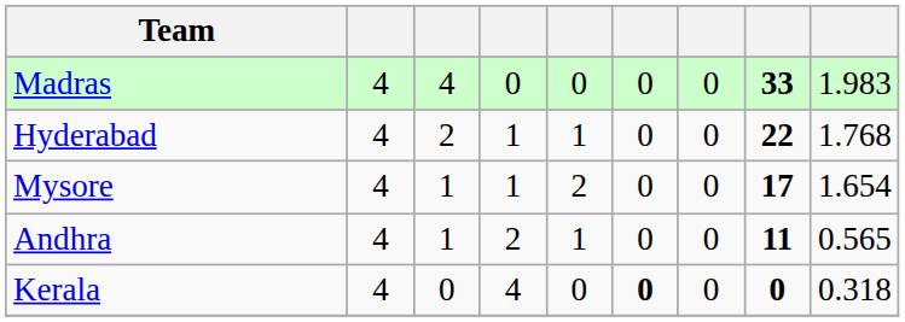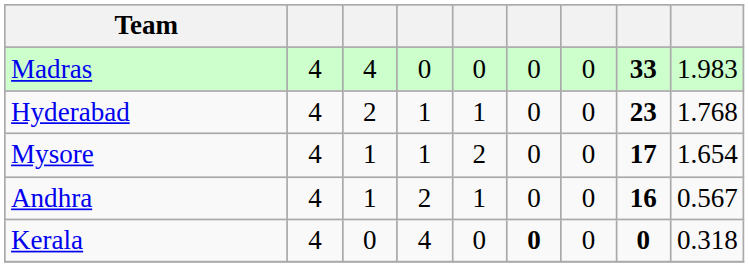 <table class="wikitable" style="text-align:center">
 <tr>
 <th style="width:160px">Team</th>
 <th style="width:25px"></th>
 <th style="width:25px"></th>
 <th style="width:25px"></th>
 <th style="width:25px"></th>
 <th style="width:25px"></th>
 <th style="width:25px"></th>
 <th style="width:25px"></th>
 <th style="width:25px;"></th>
 </tr>
 <tr style="background:#cfc;">
 <td style="text-align:left"><a href='#'>Madras</a></td>
 <td>4</td>
 <td>4</td>
 <td>0</td>
 <td>0</td>
 <td>0</td>
 <td>0</td>
 <td><strong>33</strong></td>
 <td>1.983</td>
 </tr>
 <tr>
 <td style="text-align:left"><a href='#'>Hyderabad</a></td>
 <td>4</td>
 <td>2</td>
 <td>1</td>
 <td>1</td>
 <td>0</td>
 <td>0</td>
-<td><strong>22</strong></td>
+<td><strong>23</strong></td>
 <td>1.768</td>
 </tr>
 <tr>
 <td style="text-align:left"><a href='#'>Mysore</a></td>
 <td>4</td>
 <td>1</td>
 <td>1</td>
 <td>2</td>
 <td>0</td>
 <td>0</td>
 <td><strong>17</strong></td>
 <td>1.654</td>
 </tr>
 <tr>
 <td style="text-align:left"><a href='#'>Andhra</a></td>
 <td>4</td>
 <td>1</td>
 <td>2</td>
 <td>1</td>
 <td>0</td>
 <td>0</td>
-<td><strong>11</strong></td>
-<td>0.565</td>
+<td><strong>16</strong></td>
+<td>0.567</td>
 </tr>
 <tr>
 <td style="text-align:left"><a href='#'>Kerala</a></td>
 <td>4</td>
 <td>0</td>
 <td>4</td>
 <td>0</td>
 <td><strong>0</strong></td>
 <td>0</td>
 <td><strong>0</strong></td>
 <td>0.318</td>
 </tr>
 <tr>
 </tr>
 </table>
